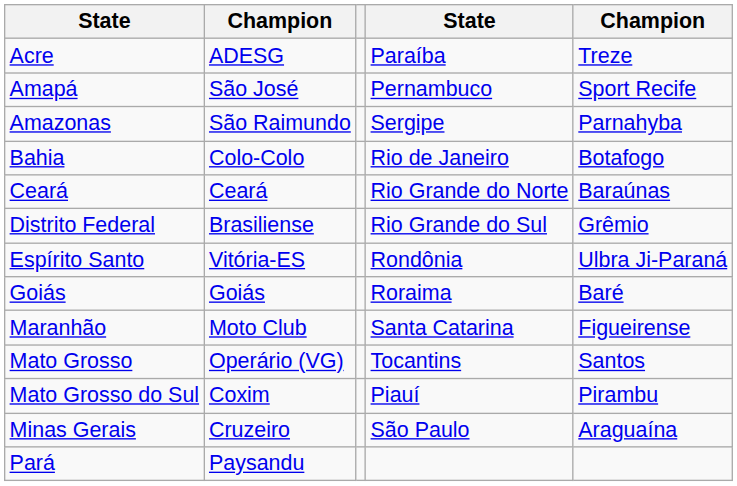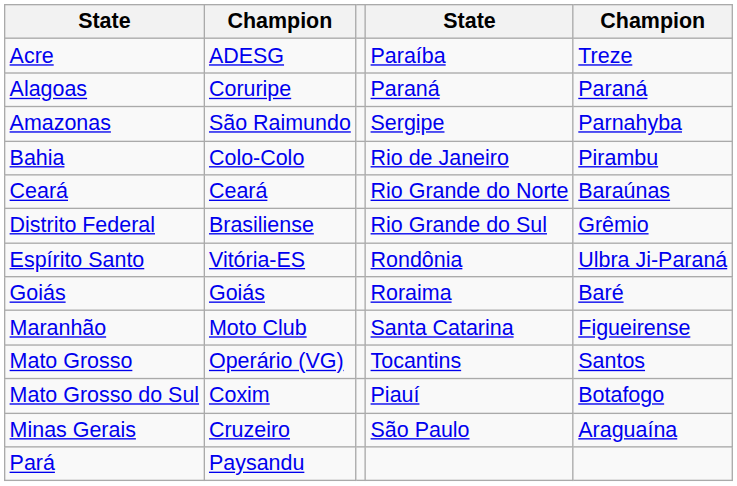 <table class="wikitable">
 <tr>
 <th>State</th>
 <th>Champion</th>
 <th></th>
 <th>State</th>
 <th>Champion</th>
 </tr>
 <tr>
 <td><a href='#'>Acre</a></td>
 <td><a href='#'>ADESG</a></td>
 <td></td>
 <td><a href='#'>Paraíba</a></td>
 <td><a href='#'>Treze</a></td>
 </tr>
 <tr>
-<td><a href='#'>Amapá</a></td>
-<td><a href='#'>São José</a></td>
+<td><a href='#'>Alagoas</a></td>
+<td><a href='#'>Coruripe</a></td>
 <td></td>
-<td><a href='#'>Pernambuco</a></td>
-<td><a href='#'>Sport Recife</a></td>
+<td><a href='#'>Paraná</a></td>
+<td><a href='#'>Paraná</a></td>
 </tr>
 <tr>
 <td><a href='#'>Amazonas</a></td>
 <td><a href='#'>São Raimundo</a></td>
 <td></td>
 <td><a href='#'>Sergipe</a></td>
 <td><a href='#'>Parnahyba</a></td>
 </tr>
 <tr>
 <td><a href='#'>Bahia</a></td>
 <td><a href='#'>Colo-Colo</a></td>
 <td></td>
 <td><a href='#'>Rio de Janeiro</a></td>
-<td><a href='#'>Botafogo</a></td>
+<td><a href='#'>Pirambu</a></td>
 </tr>
 <tr>
 <td><a href='#'>Ceará</a></td>
 <td><a href='#'>Ceará</a></td>
 <td></td>
 <td><a href='#'>Rio Grande do Norte</a></td>
 <td><a href='#'>Baraúnas</a></td>
 </tr>
 <tr>
 <td><a href='#'>Distrito Federal</a></td>
 <td><a href='#'>Brasiliense</a></td>
 <td></td>
 <td><a href='#'>Rio Grande do Sul</a></td>
 <td><a href='#'>Grêmio</a></td>
 </tr>
 <tr>
 <td><a href='#'>Espírito Santo</a></td>
 <td><a href='#'>Vitória-ES</a></td>
 <td></td>
 <td><a href='#'>Rondônia</a></td>
 <td><a href='#'>Ulbra Ji-Paraná</a></td>
 </tr>
 <tr>
 <td><a href='#'>Goiás</a></td>
 <td><a href='#'>Goiás</a></td>
 <td></td>
 <td><a href='#'>Roraima</a></td>
 <td><a href='#'>Baré</a></td>
 </tr>
 <tr>
 <td><a href='#'>Maranhão</a></td>
 <td><a href='#'>Moto Club</a></td>
 <td></td>
 <td><a href='#'>Santa Catarina</a></td>
 <td><a href='#'>Figueirense</a></td>
 </tr>
 <tr>
 <td><a href='#'>Mato Grosso</a></td>
 <td><a href='#'>Operário (VG)</a></td>
 <td></td>
 <td><a href='#'>Tocantins</a></td>
 <td><a href='#'>Santos</a></td>
 </tr>
 <tr>
 <td><a href='#'>Mato Grosso do Sul</a></td>
 <td><a href='#'>Coxim</a></td>
 <td></td>
 <td><a href='#'>Piauí</a></td>
-<td><a href='#'>Pirambu</a></td>
+<td><a href='#'>Botafogo</a></td>
 </tr>
 <tr>
 <td><a href='#'>Minas Gerais</a></td>
 <td><a href='#'>Cruzeiro</a></td>
 <td></td>
 <td><a href='#'>São Paulo</a></td>
 <td><a href='#'>Araguaína</a></td>
 </tr>
 <tr>
 <td><a href='#'>Pará</a></td>
 <td><a href='#'>Paysandu</a></td>
 <td></td>
 <td></td>
 <td></td>
 </tr>
 </table>
